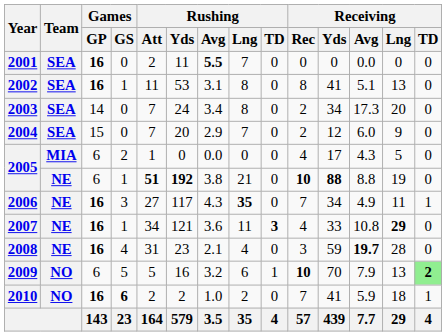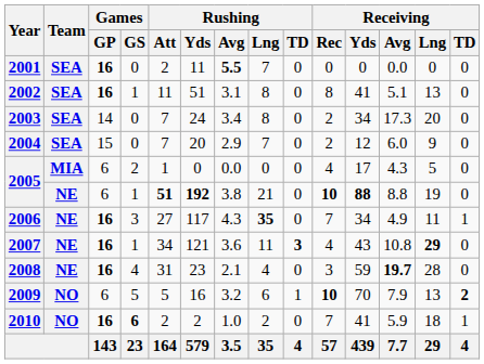 <table class="wikitable" style="text-align:center;">
 <tr>
 <th rowspan="2">Year</th>
 <th rowspan="2">Team</th>
 <th colspan="2">Games</th>
 <th colspan="5">Rushing</th>
 <th colspan="5">Receiving</th>
 </tr>
 <tr>
 <th>GP</th>
 <th>GS</th>
 <th>Att</th>
 <th>Yds</th>
 <th>Avg</th>
 <th>Lng</th>
 <th>TD</th>
 <th>Rec</th>
 <th>Yds</th>
 <th>Avg</th>
 <th>Lng</th>
 <th>TD</th>
 </tr>
 <tr>
 <th><a href='#'>2001</a></th>
 <th><a href='#'>SEA</a></th>
 <td><strong>16</strong></td>
 <td>0</td>
 <td>2</td>
 <td>11</td>
 <td><strong>5.5</strong></td>
 <td>7</td>
 <td>0</td>
 <td>0</td>
 <td>0</td>
 <td>0.0</td>
 <td>0</td>
 <td>0</td>
 </tr>
 <tr>
 <th><a href='#'>2002</a></th>
 <th><a href='#'>SEA</a></th>
 <td><strong>16</strong></td>
 <td>1</td>
 <td>11</td>
-<td>53</td>
+<td>51</td>
 <td>3.1</td>
 <td>8</td>
 <td>0</td>
 <td>8</td>
 <td>41</td>
 <td>5.1</td>
 <td>13</td>
 <td>0</td>
 </tr>
 <tr>
 <th><a href='#'>2003</a></th>
 <th><a href='#'>SEA</a></th>
 <td>14</td>
 <td>0</td>
 <td>7</td>
 <td>24</td>
 <td>3.4</td>
 <td>8</td>
 <td>0</td>
 <td>2</td>
 <td>34</td>
 <td>17.3</td>
 <td>20</td>
 <td>0</td>
 </tr>
 <tr>
 <th><a href='#'>2004</a></th>
 <th><a href='#'>SEA</a></th>
 <td>15</td>
 <td>0</td>
 <td>7</td>
 <td>20</td>
 <td>2.9</td>
 <td>7</td>
 <td>0</td>
 <td>2</td>
 <td>12</td>
 <td>6.0</td>
 <td>9</td>
 <td>0</td>
 </tr>
 <tr>
 <th rowspan="2"><a href='#'>2005</a></th>
 <th><a href='#'>MIA</a></th>
 <td>6</td>
 <td>2</td>
 <td>1</td>
 <td>0</td>
 <td>0.0</td>
 <td>0</td>
 <td>0</td>
 <td>4</td>
 <td>17</td>
 <td>4.3</td>
 <td>5</td>
 <td>0</td>
 </tr>
 <tr>
 <th><a href='#'>NE</a></th>
 <td>6</td>
 <td>1</td>
 <td><strong>51</strong></td>
 <td><strong>192</strong></td>
 <td>3.8</td>
 <td>21</td>
 <td>0</td>
 <td><strong>10</strong></td>
 <td><strong>88</strong></td>
 <td>8.8</td>
 <td>19</td>
 <td>0</td>
 </tr>
 <tr>
 <th><a href='#'>2006</a></th>
 <th><a href='#'>NE</a></th>
 <td><strong>16</strong></td>
 <td>3</td>
 <td>27</td>
 <td>117</td>
 <td>4.3</td>
 <td><strong>35</strong></td>
 <td>0</td>
 <td>7</td>
 <td>34</td>
 <td>4.9</td>
 <td>11</td>
 <td>1</td>
 </tr>
 <tr>
 <th><a href='#'>2007</a></th>
 <th><a href='#'>NE</a></th>
 <td><strong>16</strong></td>
 <td>1</td>
 <td>34</td>
 <td>121</td>
 <td>3.6</td>
 <td>11</td>
 <td><strong>3</strong></td>
 <td>4</td>
-<td>33</td>
+<td>43</td>
 <td>10.8</td>
 <td><strong>29</strong></td>
 <td>0</td>
 </tr>
 <tr>
 <th><a href='#'>2008</a></th>
 <th><a href='#'>NE</a></th>
 <td><strong>16</strong></td>
 <td>4</td>
 <td>31</td>
 <td>23</td>
 <td>2.1</td>
 <td>4</td>
 <td>0</td>
 <td>3</td>
 <td>59</td>
 <td><strong>19.7</strong></td>
 <td>28</td>
 <td>0</td>
 </tr>
 <tr>
 <th><a href='#'>2009</a></th>
 <th><a href='#'>NO</a></th>
 <td>6</td>
 <td>5</td>
 <td>5</td>
 <td>16</td>
 <td>3.2</td>
 <td>6</td>
 <td>1</td>
 <td><strong>10</strong></td>
 <td>70</td>
 <td>7.9</td>
 <td>13</td>
-<td style="background: lightgreen;"><strong>2</strong></td>
+<td><strong>2</strong></td>
 </tr>
 <tr>
 <th><a href='#'>2010</a></th>
 <th><a href='#'>NO</a></th>
 <td><strong>16</strong></td>
 <td><strong>6</strong></td>
 <td>2</td>
 <td>2</td>
 <td>1.0</td>
 <td>2</td>
 <td>0</td>
 <td>7</td>
 <td>41</td>
 <td>5.9</td>
 <td>18</td>
 <td>1</td>
 </tr>
 <tr>
 <th colspan="2"></th>
 <th>143</th>
 <th>23</th>
 <th>164</th>
 <th>579</th>
 <th>3.5</th>
 <th>35</th>
 <th>4</th>
 <th>57</th>
 <th>439</th>
 <th>7.7</th>
 <th>29</th>
 <th>4</th>
 </tr>
 </table>
